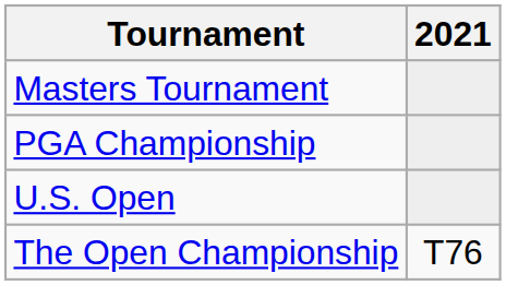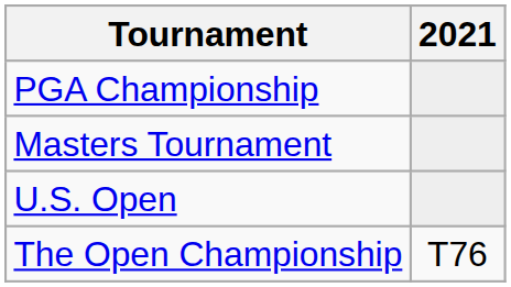 <table class="wikitable" style="font-size:95%;text-align:center;">
 <tr>
 <th>Tournament</th>
 <th>2021</th>
 </tr>
 <tr>
-<td align=left><a href='#'>Masters Tournament</a></td>
+<td align=left><a href='#'>PGA Championship</a></td>
 <td style="background:#eeeeee;"></td>
 </tr>
 <tr>
-<td align=left><a href='#'>PGA Championship</a></td>
+<td align=left><a href='#'>Masters Tournament</a></td>
 <td style="background:#eeeeee;"></td>
 </tr>
 <tr>
 <td align=left><a href='#'>U.S. Open</a></td>
 <td style="background:#eeeeee;"></td>
 </tr>
 <tr>
 <td align=left><a href='#'>The Open Championship</a></td>
 <td>T76</td>
 </tr>
 </table>
